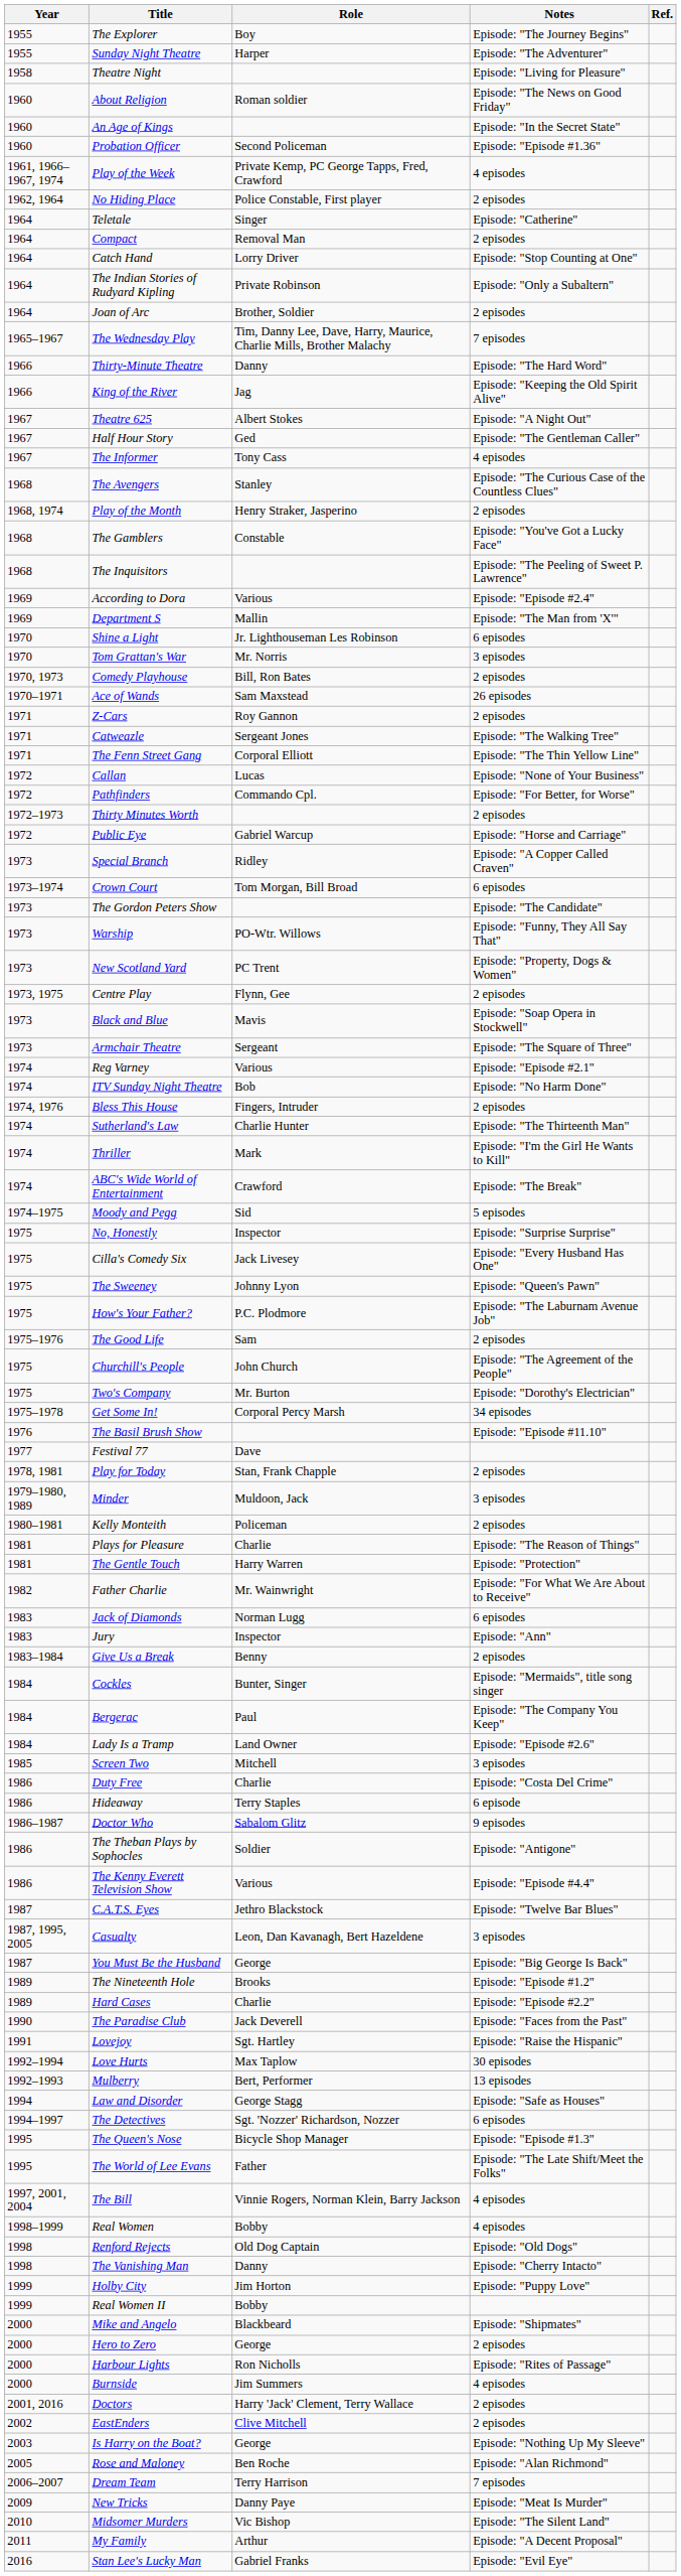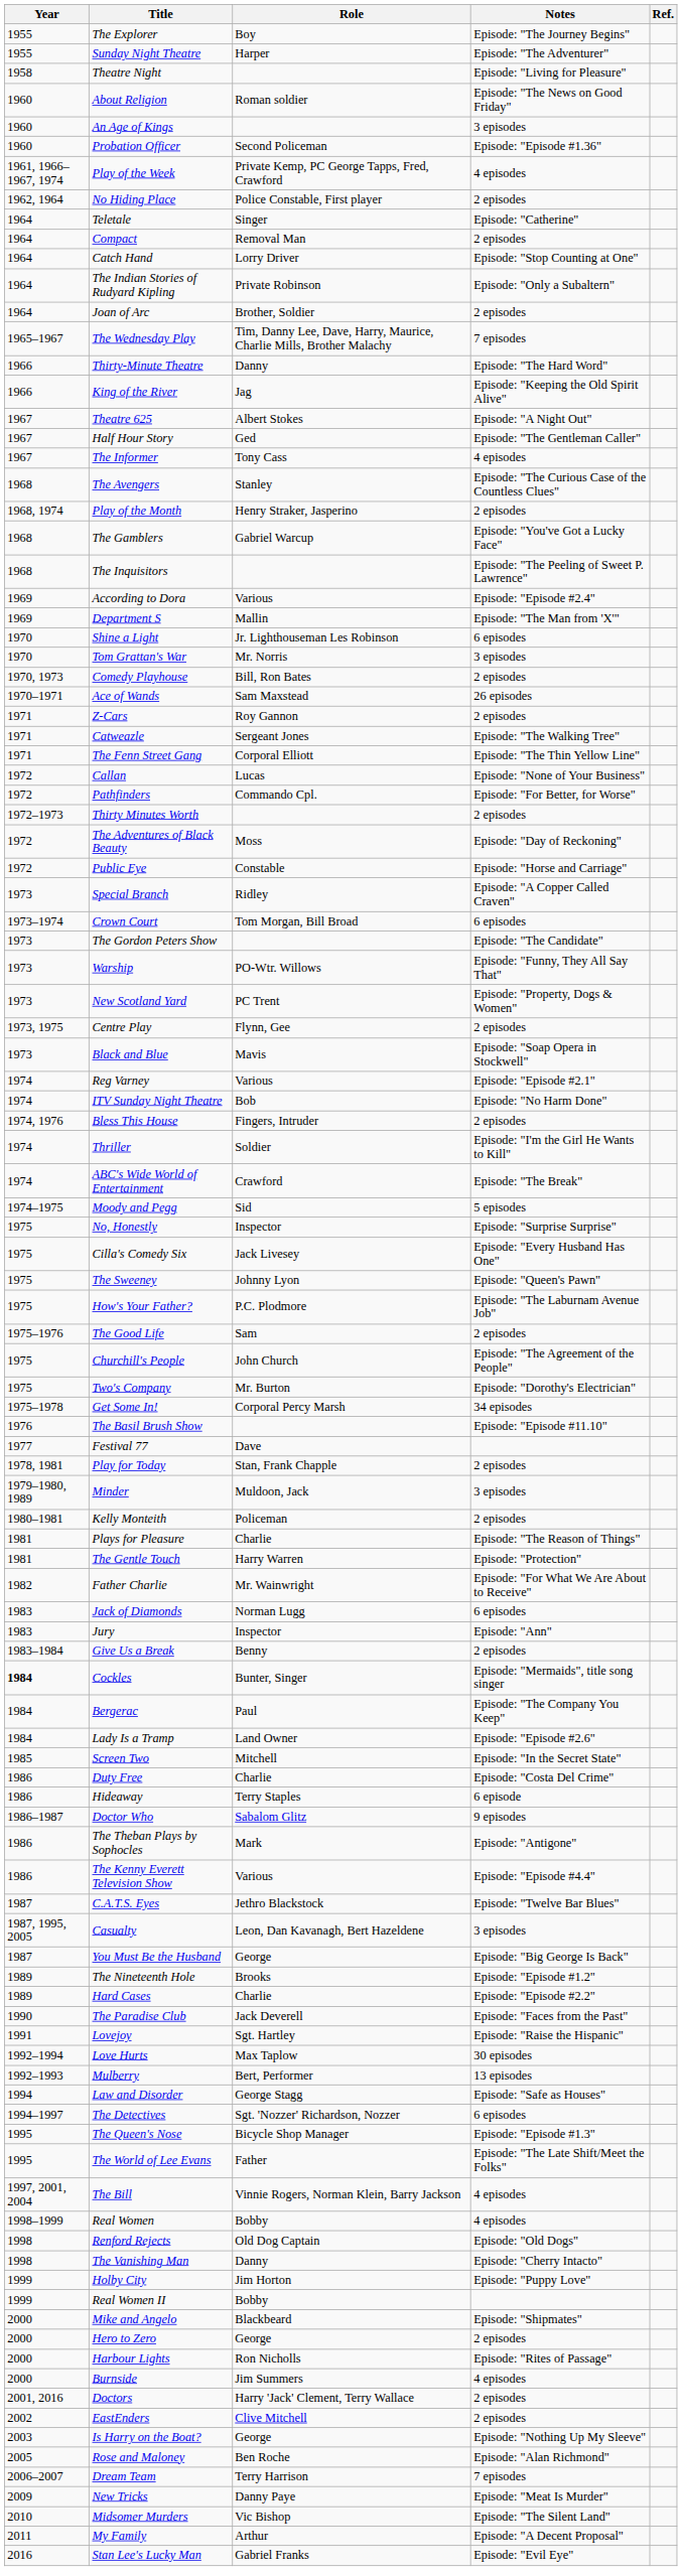 <table class="wikitable sortable">
 <tr>
 <th>Year</th>
 <th>Title</th>
 <th>Role</th>
 <th>Notes</th>
 <th>Ref.</th>
 </tr>
 <tr>
 <td>1955</td>
 <td><em>The Explorer</em></td>
 <td>Boy</td>
 <td>Episode: "The Journey Begins"</td>
 <td></td>
 </tr>
 <tr>
 <td>1955</td>
 <td><em><a href='#'>Sunday Night Theatre</a></em></td>
 <td>Harper</td>
 <td>Episode: "The Adventurer"</td>
 <td></td>
 </tr>
 <tr>
 <td>1958</td>
 <td><em>Theatre Night</em></td>
 <td></td>
 <td>Episode: "Living for Pleasure"</td>
 <td></td>
 </tr>
 <tr>
 <td>1960</td>
 <td><em><a href='#'>About Religion</a></em></td>
 <td>Roman soldier</td>
 <td>Episode: "The News on Good Friday"</td>
 <td></td>
 </tr>
 <tr>
 <td>1960</td>
 <td><em><a href='#'>An Age of Kings</a></em></td>
 <td></td>
-<td>Episode: "In the Secret State"</td>
+<td>3 episodes</td>
 <td></td>
 </tr>
 <tr>
 <td>1960</td>
 <td><em><a href='#'>Probation Officer</a></em></td>
 <td>Second Policeman</td>
 <td>Episode: "Episode #1.36"</td>
 <td></td>
 </tr>
 <tr>
 <td>1961, 1966–1967, 1974</td>
 <td><em><a href='#'>Play of the Week</a></em></td>
 <td>Private Kemp, PC George Tapps, Fred, Crawford</td>
 <td>4 episodes</td>
 <td></td>
 </tr>
 <tr>
 <td>1962, 1964</td>
 <td><em><a href='#'>No Hiding Place</a></em></td>
 <td>Police Constable, First player</td>
 <td>2 episodes</td>
 <td></td>
 </tr>
 <tr>
 <td>1964</td>
 <td><em>Teletale</em></td>
 <td>Singer</td>
 <td>Episode: "Catherine"</td>
 <td></td>
 </tr>
 <tr>
 <td>1964</td>
 <td><em><a href='#'>Compact</a></em></td>
 <td>Removal Man</td>
 <td>2 episodes</td>
 <td></td>
 </tr>
 <tr>
 <td>1964</td>
 <td><em>Catch Hand</em></td>
 <td>Lorry Driver</td>
 <td>Episode: "Stop Counting at One"</td>
 <td></td>
 </tr>
 <tr>
 <td>1964</td>
 <td><em>The Indian Stories of Rudyard Kipling</em></td>
 <td>Private Robinson</td>
 <td>Episode: "Only a Subaltern"</td>
 <td></td>
 </tr>
 <tr>
 <td>1964</td>
 <td><em>Joan of Arc</em></td>
 <td>Brother, Soldier</td>
 <td>2 episodes</td>
 <td></td>
 </tr>
 <tr>
 <td>1965–1967</td>
 <td><em><a href='#'>The Wednesday Play</a></em></td>
 <td>Tim, Danny Lee, Dave, Harry, Maurice, Charlie Mills, Brother Malachy</td>
 <td>7 episodes</td>
 <td></td>
 </tr>
 <tr>
 <td>1966</td>
 <td><em><a href='#'>Thirty-Minute Theatre</a></em></td>
 <td>Danny</td>
 <td>Episode: "The Hard Word"</td>
 <td></td>
 </tr>
 <tr>
 <td>1966</td>
 <td><em><a href='#'>King of the River</a></em></td>
 <td>Jag</td>
 <td>Episode: "Keeping the Old Spirit Alive"</td>
 <td></td>
 </tr>
 <tr>
 <td>1967</td>
 <td><em><a href='#'>Theatre 625</a></em></td>
 <td>Albert Stokes</td>
 <td>Episode: "A Night Out"</td>
 <td></td>
 </tr>
 <tr>
 <td>1967</td>
 <td><em>Half Hour Story</em></td>
 <td>Ged</td>
 <td>Episode: "The Gentleman Caller"</td>
 <td></td>
 </tr>
 <tr>
 <td>1967</td>
 <td><em><a href='#'>The Informer</a></em></td>
 <td>Tony Cass</td>
 <td>4 episodes</td>
 <td></td>
 </tr>
 <tr>
 <td>1968</td>
 <td><em><a href='#'>The Avengers</a></em></td>
 <td>Stanley</td>
 <td>Episode: "The Curious Case of the Countless Clues"</td>
 <td></td>
 </tr>
 <tr>
 <td>1968, 1974</td>
 <td><em><a href='#'>Play of the Month</a></em></td>
 <td>Henry Straker, Jasperino</td>
 <td>2 episodes</td>
 <td></td>
 </tr>
 <tr>
 <td>1968</td>
 <td><em>The Gamblers</em></td>
-<td>Constable</td>
+<td>Gabriel Warcup</td>
 <td>Episode: "You've Got a Lucky Face"</td>
 <td></td>
 </tr>
 <tr>
 <td>1968</td>
 <td><em>The Inquisitors</em></td>
 <td></td>
 <td>Episode: "The Peeling of Sweet P. Lawrence"</td>
 <td></td>
 </tr>
 <tr>
 <td>1969</td>
 <td><em>According to Dora</em></td>
 <td>Various</td>
 <td>Episode: "Episode #2.4"</td>
 <td></td>
 </tr>
 <tr>
 <td>1969</td>
 <td><em><a href='#'>Department S</a></em></td>
 <td>Mallin</td>
 <td>Episode: "The Man from 'X'"</td>
 <td></td>
 </tr>
 <tr>
 <td>1970</td>
 <td><em><a href='#'>Shine a Light</a></em></td>
 <td>Jr. Lighthouseman Les Robinson</td>
 <td>6 episodes</td>
 <td></td>
 </tr>
 <tr>
 <td>1970</td>
 <td><em><a href='#'>Tom Grattan's War</a></em></td>
 <td>Mr. Norris</td>
 <td>3 episodes</td>
 <td></td>
 </tr>
 <tr>
 <td>1970, 1973</td>
 <td><em><a href='#'>Comedy Playhouse</a></em></td>
 <td>Bill, Ron Bates</td>
 <td>2 episodes</td>
 <td></td>
 </tr>
 <tr>
 <td>1970–1971</td>
 <td><em><a href='#'>Ace of Wands</a></em></td>
 <td>Sam Maxstead</td>
 <td>26 episodes</td>
 <td></td>
 </tr>
 <tr>
 <td>1971</td>
 <td><em><a href='#'>Z-Cars</a></em></td>
 <td>Roy Gannon</td>
 <td>2 episodes</td>
 <td></td>
 </tr>
 <tr>
 <td>1971</td>
 <td><em><a href='#'>Catweazle</a></em></td>
 <td>Sergeant Jones</td>
 <td>Episode: "The Walking Tree"</td>
 <td></td>
 </tr>
 <tr>
 <td>1971</td>
 <td><em><a href='#'>The Fenn Street Gang</a></em></td>
 <td>Corporal Elliott</td>
 <td>Episode: "The Thin Yellow Line"</td>
 <td></td>
 </tr>
 <tr>
 <td>1972</td>
 <td><em><a href='#'>Callan</a></em></td>
 <td>Lucas</td>
 <td>Episode: "None of Your Business"</td>
 <td></td>
 </tr>
 <tr>
 <td>1972</td>
 <td><em><a href='#'>Pathfinders</a></em></td>
 <td>Commando Cpl.</td>
 <td>Episode: "For Better, for Worse"</td>
 <td></td>
 </tr>
 <tr>
 <td>1972–1973</td>
 <td><em><a href='#'>Thirty Minutes Worth</a></em></td>
 <td></td>
 <td>2 episodes</td>
 <td></td>
 </tr>
 <tr>
 <td>1972</td>
+<td><em><a href='#'>The Adventures of Black Beauty</a></em></td>
+<td>Moss</td>
+<td>Episode: "Day of Reckoning"</td>
+<td></td>
+</tr>
+<tr>
+<td>1972</td>
 <td><em><a href='#'>Public Eye</a></em></td>
-<td>Gabriel Warcup</td>
+<td>Constable</td>
 <td>Episode: "Horse and Carriage"</td>
 <td></td>
 </tr>
 <tr>
 <td>1973</td>
 <td><em><a href='#'>Special Branch</a></em></td>
 <td>Ridley</td>
 <td>Episode: "A Copper Called Craven"</td>
 <td></td>
 </tr>
 <tr>
 <td>1973–1974</td>
 <td><em><a href='#'>Crown Court</a></em></td>
 <td>Tom Morgan, Bill Broad</td>
 <td>6 episodes</td>
 <td></td>
 </tr>
 <tr>
 <td>1973</td>
 <td><em>The Gordon Peters Show</em></td>
 <td></td>
 <td>Episode: "The Candidate"</td>
 <td></td>
 </tr>
 <tr>
 <td>1973</td>
 <td><em><a href='#'>Warship</a></em></td>
 <td>PO-Wtr. Willows</td>
 <td>Episode: "Funny, They All Say That"</td>
 <td></td>
 </tr>
 <tr>
 <td>1973</td>
 <td><em><a href='#'>New Scotland Yard</a></em></td>
 <td>PC Trent</td>
 <td>Episode: "Property, Dogs & Women"</td>
 <td></td>
 </tr>
 <tr>
 <td>1973, 1975</td>
 <td><em>Centre Play</em></td>
 <td>Flynn, Gee</td>
 <td>2 episodes</td>
 <td></td>
 </tr>
 <tr>
 <td>1973</td>
 <td><em><a href='#'>Black and Blue</a></em></td>
 <td>Mavis</td>
 <td>Episode: "Soap Opera in Stockwell"</td>
 <td></td>
 </tr>
 <tr>
-<td>1973</td>
-<td><em><a href='#'>Armchair Theatre</a></em></td>
-<td>Sergeant</td>
-<td>Episode: "The Square of Three"</td>
-<td></td>
-</tr>
-<tr>
 <td>1974</td>
 <td><em>Reg Varney</em></td>
 <td>Various</td>
 <td>Episode: "Episode #2.1"</td>
 <td></td>
 </tr>
 <tr>
 <td>1974</td>
 <td><em><a href='#'>ITV Sunday Night Theatre</a></em></td>
 <td>Bob</td>
 <td>Episode: "No Harm Done"</td>
 <td></td>
 </tr>
 <tr>
 <td>1974, 1976</td>
 <td><em><a href='#'>Bless This House</a></em></td>
 <td>Fingers, Intruder</td>
 <td>2 episodes</td>
 <td></td>
 </tr>
 <tr>
 <td>1974</td>
-<td><em><a href='#'>Sutherland's Law</a></em></td>
-<td>Charlie Hunter</td>
-<td>Episode: "The Thirteenth Man"</td>
-<td></td>
-</tr>
-<tr>
-<td>1974</td>
 <td><em><a href='#'>Thriller</a></em></td>
-<td>Mark</td>
+<td>Soldier</td>
 <td>Episode: "I'm the Girl He Wants to Kill"</td>
 <td></td>
 </tr>
 <tr>
 <td>1974</td>
 <td><em><a href='#'>ABC's Wide World of Entertainment</a></em></td>
 <td>Crawford</td>
 <td>Episode: "The Break"</td>
 <td></td>
 </tr>
 <tr>
 <td>1974–1975</td>
 <td><em><a href='#'>Moody and Pegg</a></em></td>
 <td>Sid</td>
 <td>5 episodes</td>
 <td></td>
 </tr>
 <tr>
 <td>1975</td>
 <td><em><a href='#'>No, Honestly</a></em></td>
 <td>Inspector</td>
 <td>Episode: "Surprise Surprise"</td>
 <td></td>
 </tr>
 <tr>
 <td>1975</td>
 <td><em>Cilla's Comedy Six</em></td>
 <td>Jack Livesey</td>
 <td>Episode: "Every Husband Has One"</td>
 <td></td>
 </tr>
 <tr>
 <td>1975</td>
 <td><em><a href='#'>The Sweeney</a></em></td>
 <td>Johnny Lyon</td>
 <td>Episode: "Queen's Pawn"</td>
 <td></td>
 </tr>
 <tr>
 <td>1975</td>
 <td><em><a href='#'>How's Your Father?</a></em></td>
 <td>P.C. Plodmore</td>
 <td>Episode: "The Laburnam Avenue Job"</td>
 <td></td>
 </tr>
 <tr>
 <td>1975–1976</td>
 <td><em><a href='#'>The Good Life</a></em></td>
 <td>Sam</td>
 <td>2 episodes</td>
 <td></td>
 </tr>
 <tr>
 <td>1975</td>
 <td><em><a href='#'>Churchill's People</a></em></td>
 <td>John Church</td>
 <td>Episode: "The Agreement of the People"</td>
 <td></td>
 </tr>
 <tr>
 <td>1975</td>
 <td><em><a href='#'>Two's Company</a></em></td>
 <td>Mr. Burton</td>
 <td>Episode: "Dorothy's Electrician"</td>
 <td></td>
 </tr>
 <tr>
 <td>1975–1978</td>
 <td><em><a href='#'>Get Some In!</a></em></td>
 <td>Corporal Percy Marsh</td>
 <td>34 episodes</td>
 <td></td>
 </tr>
 <tr>
 <td>1976</td>
 <td><em><a href='#'>The Basil Brush Show</a></em></td>
 <td></td>
 <td>Episode: "Episode #11.10"</td>
 <td></td>
 </tr>
 <tr>
 <td>1977</td>
 <td><em>Festival 77</em></td>
 <td>Dave</td>
 <td></td>
 <td></td>
 </tr>
 <tr>
 <td>1978, 1981</td>
 <td><em><a href='#'>Play for Today</a></em></td>
 <td>Stan, Frank Chapple</td>
 <td>2 episodes</td>
 <td></td>
 </tr>
 <tr>
 <td>1979–1980, 1989</td>
 <td><em><a href='#'>Minder</a></em></td>
 <td>Muldoon, Jack</td>
 <td>3 episodes</td>
 <td></td>
 </tr>
 <tr>
 <td>1980–1981</td>
 <td><em>Kelly Monteith</em></td>
 <td>Policeman</td>
 <td>2 episodes</td>
 <td></td>
 </tr>
 <tr>
 <td>1981</td>
 <td><em>Plays for Pleasure</em></td>
 <td>Charlie</td>
 <td>Episode: "The Reason of Things"</td>
 <td></td>
 </tr>
 <tr>
 <td>1981</td>
 <td><em><a href='#'>The Gentle Touch</a></em></td>
 <td>Harry Warren</td>
 <td>Episode: "Protection"</td>
 <td></td>
 </tr>
 <tr>
 <td>1982</td>
 <td><em>Father Charlie</em></td>
 <td>Mr. Wainwright</td>
 <td>Episode: "For What We Are About to Receive"</td>
 <td></td>
 </tr>
 <tr>
 <td>1983</td>
 <td><em><a href='#'>Jack of Diamonds</a></em></td>
 <td>Norman Lugg</td>
 <td>6 episodes</td>
 <td></td>
 </tr>
 <tr>
 <td>1983</td>
 <td><em>Jury</em></td>
 <td>Inspector</td>
 <td>Episode: "Ann"</td>
 <td></td>
 </tr>
 <tr>
 <td>1983–1984</td>
 <td><em><a href='#'>Give Us a Break</a></em></td>
 <td>Benny</td>
 <td>2 episodes</td>
 <td></td>
 </tr>
 <tr>
-<td>1984</td>
+<td><strong>1984</strong></td>
 <td><em><a href='#'>Cockles</a></em></td>
 <td>Bunter, Singer</td>
 <td>Episode: "Mermaids", title song singer</td>
 <td></td>
 </tr>
 <tr>
 <td>1984</td>
 <td><em><a href='#'>Bergerac</a></em></td>
 <td>Paul</td>
 <td>Episode: "The Company You Keep"</td>
 <td></td>
 </tr>
 <tr>
 <td>1984</td>
 <td><em>Lady Is a Tramp</em></td>
 <td>Land Owner</td>
 <td>Episode: "Episode #2.6"</td>
 <td></td>
 </tr>
 <tr>
 <td>1985</td>
 <td><em><a href='#'>Screen Two</a></em></td>
 <td>Mitchell</td>
-<td>3 episodes</td>
+<td>Episode: "In the Secret State"</td>
 <td></td>
 </tr>
 <tr>
 <td>1986</td>
 <td><em><a href='#'>Duty Free</a></em></td>
 <td>Charlie</td>
 <td>Episode: "Costa Del Crime"</td>
 <td></td>
 </tr>
 <tr>
 <td>1986</td>
 <td><em>Hideaway</em></td>
 <td>Terry Staples</td>
 <td>6 episode</td>
 <td></td>
 </tr>
 <tr>
 <td>1986–1987</td>
 <td><em><a href='#'>Doctor Who</a></em></td>
 <td><a href='#'>Sabalom Glitz</a></td>
 <td>9 episodes</td>
 <td></td>
 </tr>
 <tr>
 <td>1986</td>
 <td><em>The Theban Plays by Sophocles</em></td>
-<td>Soldier</td>
+<td>Mark</td>
 <td>Episode: "Antigone"</td>
 <td></td>
 </tr>
 <tr>
 <td>1986</td>
 <td><em><a href='#'>The Kenny Everett Television Show</a></em></td>
 <td>Various</td>
 <td>Episode: "Episode #4.4"</td>
 <td></td>
 </tr>
 <tr>
 <td>1987</td>
 <td><em><a href='#'>C.A.T.S. Eyes</a></em></td>
 <td>Jethro Blackstock</td>
 <td>Episode: "Twelve Bar Blues"</td>
 <td></td>
 </tr>
 <tr>
 <td>1987, 1995, 2005</td>
 <td><em><a href='#'>Casualty</a></em></td>
 <td>Leon, Dan Kavanagh, Bert Hazeldene</td>
 <td>3 episodes</td>
 <td></td>
 </tr>
 <tr>
 <td>1987</td>
 <td><em><a href='#'>You Must Be the Husband</a></em></td>
 <td>George</td>
 <td>Episode: "Big George Is Back"</td>
 <td></td>
 </tr>
 <tr>
 <td>1989</td>
 <td><em>The Nineteenth Hole</em></td>
 <td>Brooks</td>
 <td>Episode: "Episode #1.2"</td>
 <td></td>
 </tr>
 <tr>
 <td>1989</td>
 <td><em><a href='#'>Hard Cases</a></em></td>
 <td>Charlie</td>
 <td>Episode: "Episode #2.2"</td>
 <td></td>
 </tr>
 <tr>
 <td>1990</td>
 <td><em><a href='#'>The Paradise Club</a></em></td>
 <td>Jack Deverell</td>
 <td>Episode: "Faces from the Past"</td>
 <td></td>
 </tr>
 <tr>
 <td>1991</td>
 <td><em><a href='#'>Lovejoy</a></em></td>
 <td>Sgt. Hartley</td>
 <td>Episode: "Raise the Hispanic"</td>
 <td></td>
 </tr>
 <tr>
 <td>1992–1994</td>
 <td><em><a href='#'>Love Hurts</a></em></td>
 <td>Max Taplow</td>
 <td>30 episodes</td>
 <td></td>
 </tr>
 <tr>
 <td>1992–1993</td>
 <td><em><a href='#'>Mulberry</a></em></td>
 <td>Bert, Performer</td>
 <td>13 episodes</td>
 <td></td>
 </tr>
 <tr>
 <td>1994</td>
 <td><em><a href='#'>Law and Disorder</a></em></td>
 <td>George Stagg</td>
 <td>Episode: "Safe as Houses"</td>
 <td></td>
 </tr>
 <tr>
 <td>1994–1997</td>
 <td><em><a href='#'>The Detectives</a></em></td>
 <td>Sgt. 'Nozzer' Richardson, Nozzer</td>
 <td>6 episodes</td>
 <td></td>
 </tr>
 <tr>
 <td>1995</td>
 <td><em><a href='#'>The Queen's Nose</a></em></td>
 <td>Bicycle Shop Manager</td>
 <td>Episode: "Episode #1.3"</td>
 <td></td>
 </tr>
 <tr>
 <td>1995</td>
 <td><em><a href='#'>The World of Lee Evans</a></em></td>
 <td>Father</td>
 <td>Episode: "The Late Shift/Meet the Folks"</td>
 <td></td>
 </tr>
 <tr>
 <td>1997, 2001, 2004</td>
 <td><em><a href='#'>The Bill</a></em></td>
 <td>Vinnie Rogers, Norman Klein, Barry Jackson</td>
 <td>4 episodes</td>
 <td></td>
 </tr>
 <tr>
 <td>1998–1999</td>
 <td><em>Real Women</em></td>
 <td>Bobby</td>
 <td>4 episodes</td>
 <td></td>
 </tr>
 <tr>
 <td>1998</td>
 <td><em><a href='#'>Renford Rejects</a></em></td>
 <td>Old Dog Captain</td>
 <td>Episode: "Old Dogs"</td>
 <td></td>
 </tr>
 <tr>
 <td>1998</td>
 <td><em><a href='#'>The Vanishing Man</a></em></td>
 <td>Danny</td>
 <td>Episode: "Cherry Intacto"</td>
 <td></td>
 </tr>
 <tr>
 <td>1999</td>
 <td><em><a href='#'>Holby City</a></em></td>
 <td>Jim Horton</td>
 <td>Episode: "Puppy Love"</td>
 <td></td>
 </tr>
 <tr>
 <td>1999</td>
 <td><em>Real Women II</em></td>
 <td>Bobby</td>
 <td></td>
 <td></td>
 </tr>
 <tr>
 <td>2000</td>
 <td><em><a href='#'>Mike and Angelo</a></em></td>
 <td>Blackbeard</td>
 <td>Episode: "Shipmates"</td>
 <td></td>
 </tr>
 <tr>
 <td>2000</td>
 <td><em><a href='#'>Hero to Zero</a></em></td>
 <td>George</td>
 <td>2 episodes</td>
 <td></td>
 </tr>
 <tr>
 <td>2000</td>
 <td><em><a href='#'>Harbour Lights</a></em></td>
 <td>Ron Nicholls</td>
 <td>Episode: "Rites of Passage"</td>
 <td></td>
 </tr>
 <tr>
 <td>2000</td>
 <td><em><a href='#'>Burnside</a></em></td>
 <td>Jim Summers</td>
 <td>4 episodes</td>
 <td></td>
 </tr>
 <tr>
 <td>2001, 2016</td>
 <td><em><a href='#'>Doctors</a></em></td>
 <td>Harry 'Jack' Clement, Terry Wallace</td>
 <td>2 episodes</td>
 <td></td>
 </tr>
 <tr>
 <td>2002</td>
 <td><em><a href='#'>EastEnders</a></em></td>
 <td><a href='#'>Clive Mitchell</a></td>
 <td>2 episodes</td>
 <td></td>
 </tr>
 <tr>
 <td>2003</td>
 <td><em><a href='#'>Is Harry on the Boat?</a></em></td>
 <td>George</td>
 <td>Episode: "Nothing Up My Sleeve"</td>
 <td></td>
 </tr>
 <tr>
 <td>2005</td>
 <td><em><a href='#'>Rose and Maloney</a></em></td>
 <td>Ben Roche</td>
 <td>Episode: "Alan Richmond"</td>
 <td></td>
 </tr>
 <tr>
 <td>2006–2007</td>
 <td><em><a href='#'>Dream Team</a></em></td>
 <td>Terry Harrison</td>
 <td>7 episodes</td>
 <td></td>
 </tr>
 <tr>
 <td>2009</td>
 <td><em><a href='#'>New Tricks</a></em></td>
 <td>Danny Paye</td>
 <td>Episode: "Meat Is Murder"</td>
 <td></td>
 </tr>
 <tr>
 <td>2010</td>
 <td><em><a href='#'>Midsomer Murders</a></em></td>
 <td>Vic Bishop</td>
 <td>Episode: "The Silent Land"</td>
 <td></td>
 </tr>
 <tr>
 <td>2011</td>
 <td><em><a href='#'>My Family</a></em></td>
 <td>Arthur</td>
 <td>Episode: "A Decent Proposal"</td>
 <td></td>
 </tr>
 <tr>
 <td>2016</td>
 <td><em><a href='#'>Stan Lee's Lucky Man</a></em></td>
 <td>Gabriel Franks</td>
 <td>Episode: "Evil Eye"</td>
 <td></td>
 </tr>
 </table>
